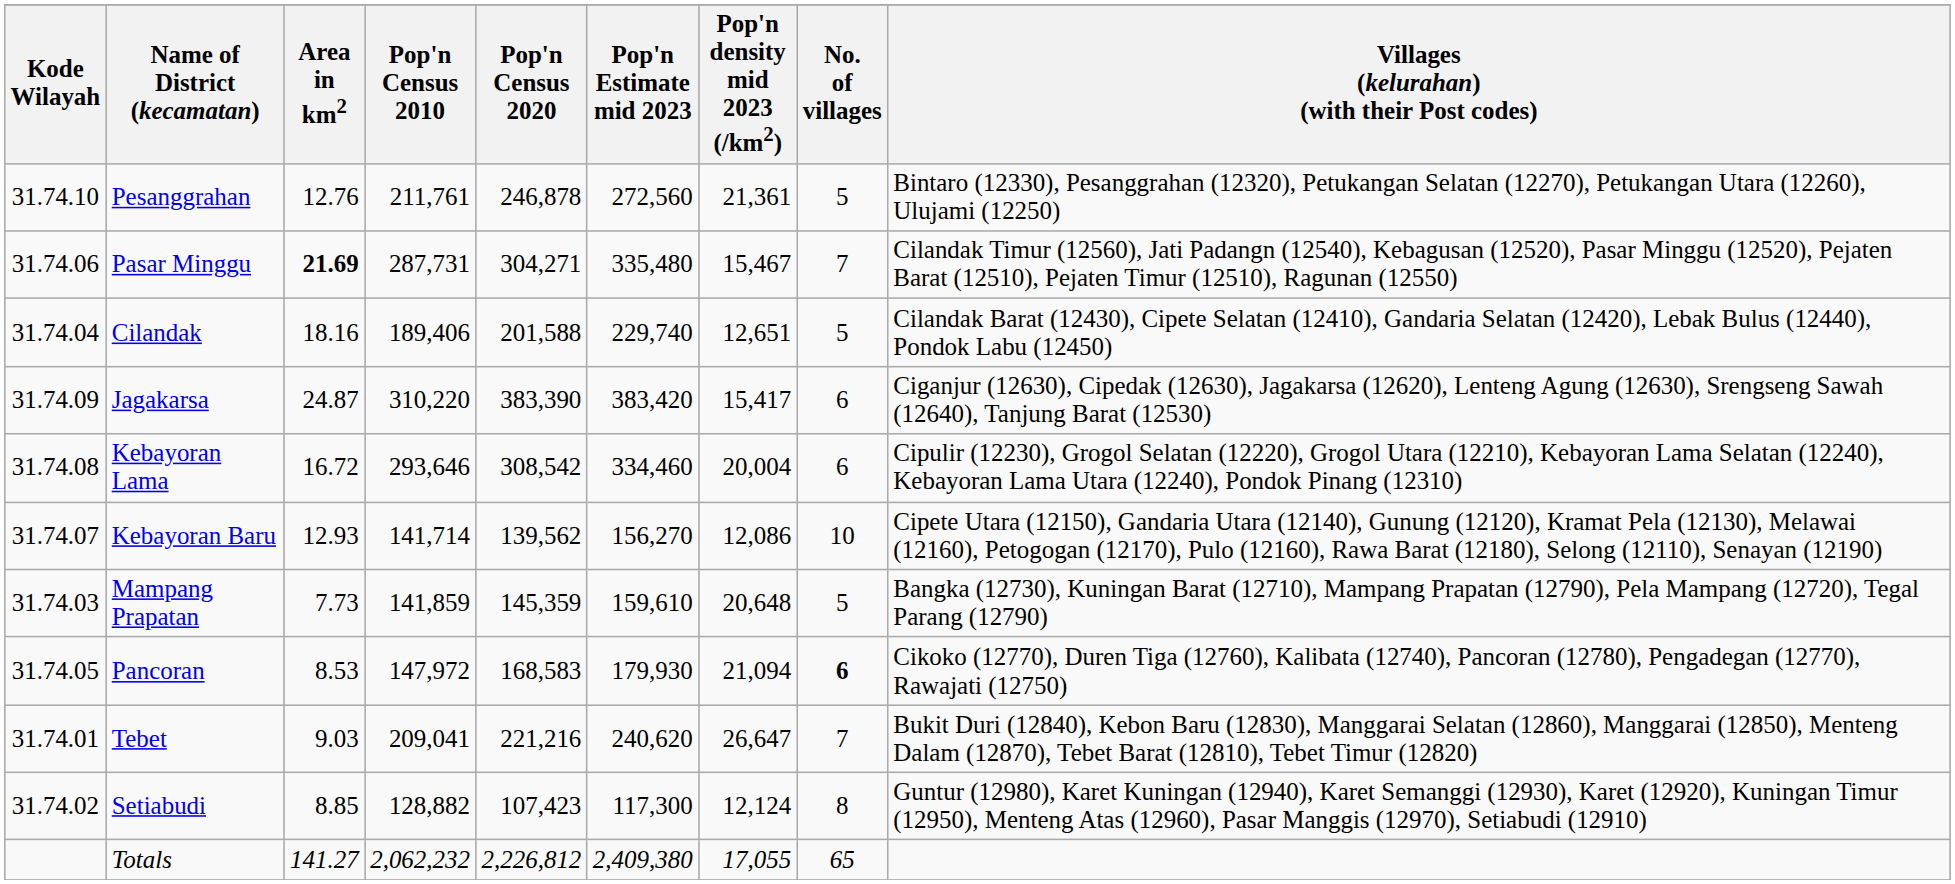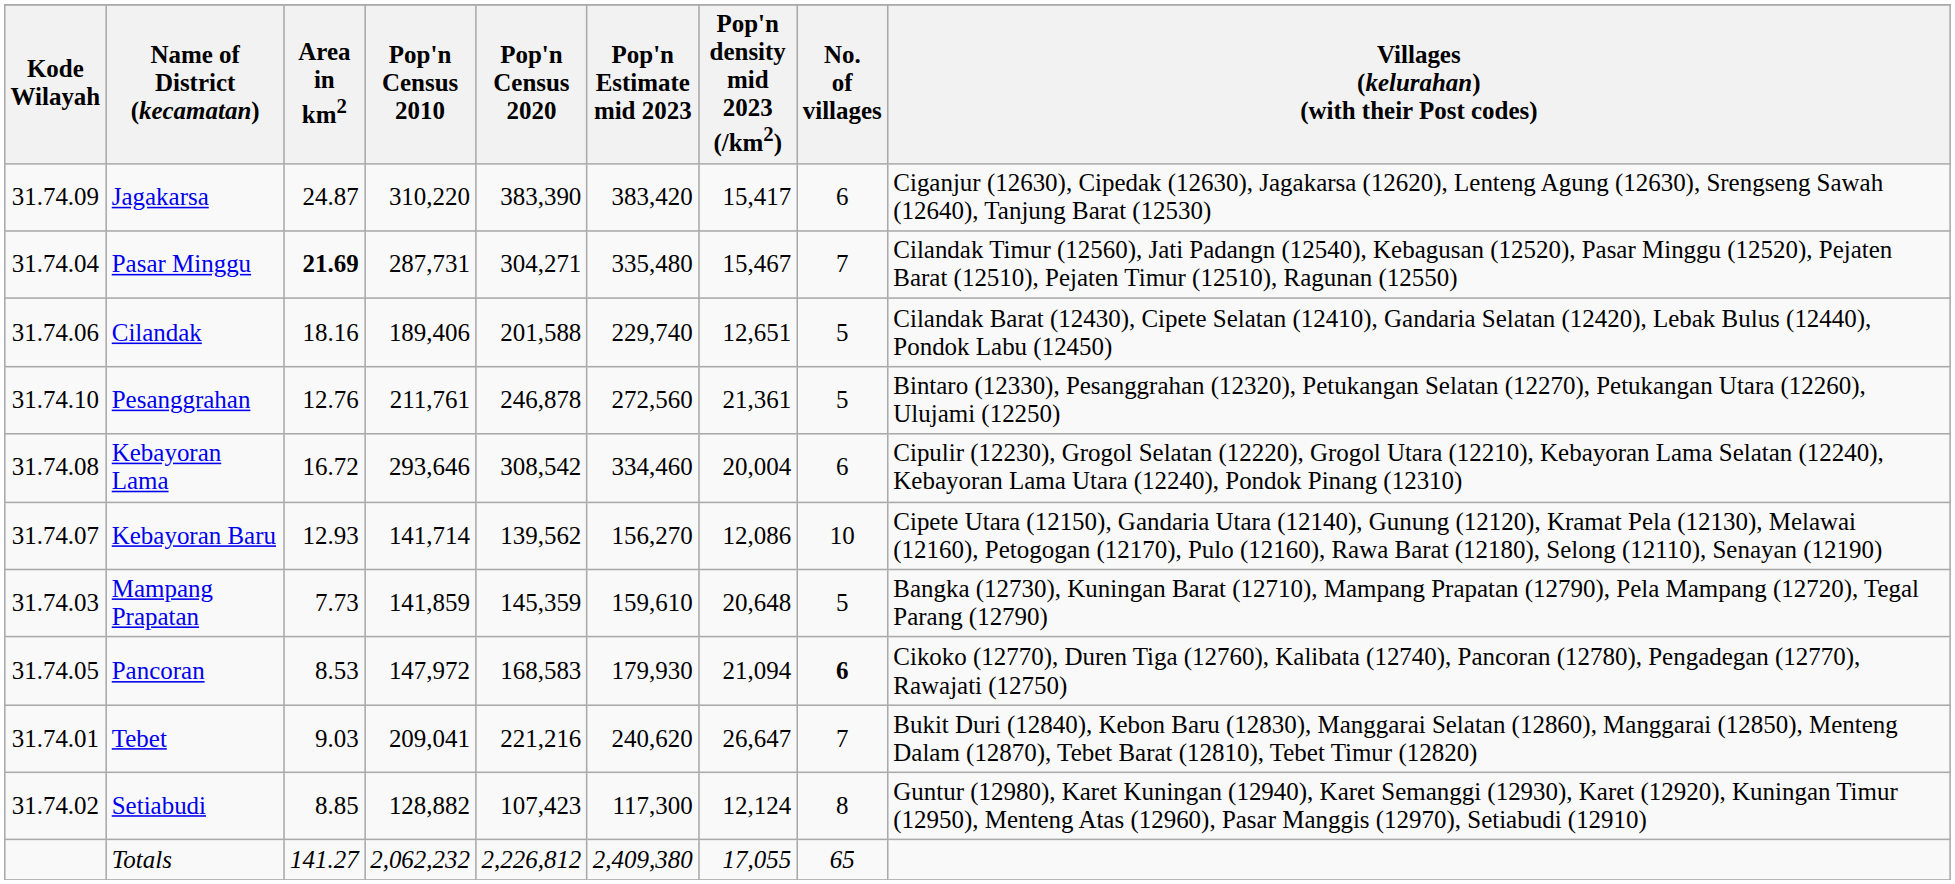 <table class="wikitable" style="text-align:right;">
 <tr>
 </tr>
 <tr>
 <th>Kode <br>Wilayah</th>
 <th>Name of <br>District<br>(<em>kecamatan</em>)</th>
 <th>Area <br> in <br>km<sup>2</sup></th>
 <th>Pop'n<br>Census<br>2010</th>
 <th>Pop'n<br>Census<br>2020</th>
 <th>Pop'n<br>Estimate<br>mid 2023</th>
 <th>Pop'n <br> density <br> mid 2023 <br>(/km<sup>2</sup>)</th>
 <th>No. <br>of<br>villages</th>
 <th>Villages <br>(<em>kelurahan</em>)<br>(with their Post codes)</th>
 </tr>
 <tr>
-<td align="center">31.74.10</td>
-<td style="text-align:left;"><a href='#'>Pesanggrahan</a></td>
-<td>12.76</td>
-<td>211,761</td>
-<td>246,878</td>
-<td>272,560</td>
-<td>21,361</td>
-<td align="center">5</td>
-<td style="text-align:left;">Bintaro (12330), Pesanggrahan (12320), Petukangan Selatan (12270), Petukangan Utara (12260), Ulujami (12250)</td>
+<td align="center">31.74.09</td>
+<td style="text-align:left;"><a href='#'>Jagakarsa</a></td>
+<td>24.87</td>
+<td>310,220</td>
+<td>383,390</td>
+<td>383,420</td>
+<td>15,417</td>
+<td align="center">6</td>
+<td style="text-align:left;">Ciganjur (12630), Cipedak (12630), Jagakarsa (12620), Lenteng Agung (12630), Srengseng Sawah (12640), Tanjung Barat (12530)</td>
 </tr>
 <tr>
-<td align="center">31.74.06</td>
+<td align="center">31.74.04</td>
 <td style="text-align:left;"><a href='#'>Pasar Minggu</a></td>
 <td><strong>21.69</strong></td>
 <td>287,731</td>
 <td>304,271</td>
 <td>335,480</td>
 <td>15,467</td>
 <td align="center">7</td>
 <td style="text-align:left;">Cilandak Timur (12560), Jati Padangn (12540), Kebagusan (12520), Pasar Minggu (12520), Pejaten Barat (12510), Pejaten Timur (12510), Ragunan (12550)</td>
 </tr>
 <tr>
-<td align="center">31.74.04</td>
+<td align="center">31.74.06</td>
 <td style="text-align:left;"><a href='#'>Cilandak</a></td>
 <td>18.16</td>
 <td>189,406</td>
 <td>201,588</td>
 <td>229,740</td>
 <td>12,651</td>
 <td align="center">5</td>
 <td style="text-align:left;">Cilandak Barat (12430), Cipete Selatan (12410), Gandaria Selatan (12420), Lebak Bulus (12440), Pondok Labu (12450)</td>
 </tr>
 <tr>
-<td align="center">31.74.09</td>
-<td style="text-align:left;"><a href='#'>Jagakarsa</a></td>
-<td>24.87</td>
-<td>310,220</td>
-<td>383,390</td>
-<td>383,420</td>
-<td>15,417</td>
-<td align="center">6</td>
-<td style="text-align:left;">Ciganjur (12630), Cipedak (12630), Jagakarsa (12620), Lenteng Agung (12630), Srengseng Sawah (12640), Tanjung Barat (12530)</td>
+<td align="center">31.74.10</td>
+<td style="text-align:left;"><a href='#'>Pesanggrahan</a></td>
+<td>12.76</td>
+<td>211,761</td>
+<td>246,878</td>
+<td>272,560</td>
+<td>21,361</td>
+<td align="center">5</td>
+<td style="text-align:left;">Bintaro (12330), Pesanggrahan (12320), Petukangan Selatan (12270), Petukangan Utara (12260), Ulujami (12250)</td>
 </tr>
 <tr>
 <td align="center">31.74.08</td>
 <td style="text-align:left;"><a href='#'>Kebayoran Lama</a></td>
 <td>16.72</td>
 <td>293,646</td>
 <td>308,542</td>
 <td>334,460</td>
 <td>20,004</td>
 <td align="center">6</td>
 <td style="text-align:left;">Cipulir (12230), Grogol Selatan (12220), Grogol Utara (12210), Kebayoran Lama Selatan (12240), Kebayoran Lama Utara (12240), Pondok Pinang (12310)</td>
 </tr>
 <tr>
 <td align="center">31.74.07</td>
 <td style="text-align:left;"><a href='#'>Kebayoran Baru</a></td>
 <td>12.93</td>
 <td>141,714</td>
 <td>139,562</td>
 <td>156,270</td>
 <td>12,086</td>
 <td align="center">10</td>
 <td style="text-align:left;">Cipete Utara (12150), Gandaria Utara (12140), Gunung (12120), Kramat Pela (12130), Melawai (12160), Petogogan (12170), Pulo (12160), Rawa Barat (12180), Selong (12110), Senayan (12190)</td>
 </tr>
 <tr>
 <td align="center">31.74.03</td>
 <td style="text-align:left;"><a href='#'>Mampang Prapatan</a></td>
 <td>7.73</td>
 <td>141,859</td>
 <td>145,359</td>
 <td>159,610</td>
 <td>20,648</td>
 <td align="center">5</td>
 <td style="text-align:left;">Bangka (12730), Kuningan Barat (12710), Mampang Prapatan (12790), Pela Mampang (12720), Tegal Parang (12790)</td>
 </tr>
 <tr>
 <td align="center">31.74.05</td>
 <td style="text-align:left;"><a href='#'>Pancoran</a></td>
 <td>8.53</td>
 <td>147,972</td>
 <td>168,583</td>
 <td>179,930</td>
 <td>21,094</td>
 <td align="center"><strong>6</strong></td>
 <td style="text-align:left;">Cikoko (12770), Duren Tiga (12760), Kalibata (12740), Pancoran (12780), Pengadegan (12770), Rawajati (12750)</td>
 </tr>
 <tr>
 <td align="center">31.74.01</td>
 <td style="text-align:left;"><a href='#'>Tebet</a></td>
 <td>9.03</td>
 <td>209,041</td>
 <td>221,216</td>
 <td>240,620</td>
 <td>26,647</td>
 <td align="center">7</td>
 <td style="text-align:left;">Bukit Duri (12840), Kebon Baru (12830), Manggarai Selatan (12860), Manggarai (12850), Menteng Dalam (12870), Tebet Barat (12810), Tebet Timur (12820)</td>
 </tr>
 <tr>
 <td align="center">31.74.02</td>
 <td style="text-align:left;"><a href='#'>Setiabudi</a></td>
 <td>8.85</td>
 <td>128,882</td>
 <td>107,423</td>
 <td>117,300</td>
 <td>12,124</td>
 <td align="center">8</td>
 <td style="text-align:left;">Guntur (12980), Karet Kuningan (12940), Karet Semanggi (12930), Karet (12920), Kuningan Timur (12950), Menteng Atas (12960), Pasar Manggis (12970), Setiabudi (12910)</td>
 </tr>
 <tr>
 <td></td>
 <td style="text-align:left;"><em>Totals</em></td>
 <td><em>141.27</em></td>
 <td><em>2,062,232</em></td>
 <td><em>2,226,812</em></td>
 <td><em>2,409,380</em></td>
 <td><em>17,055</em></td>
 <td align="center"><em>65</em></td>
 <td></td>
 </tr>
 </table>
